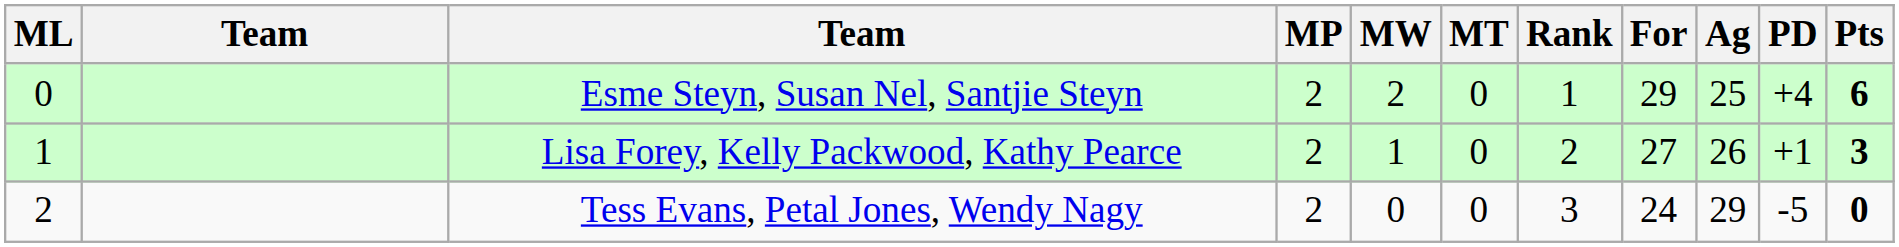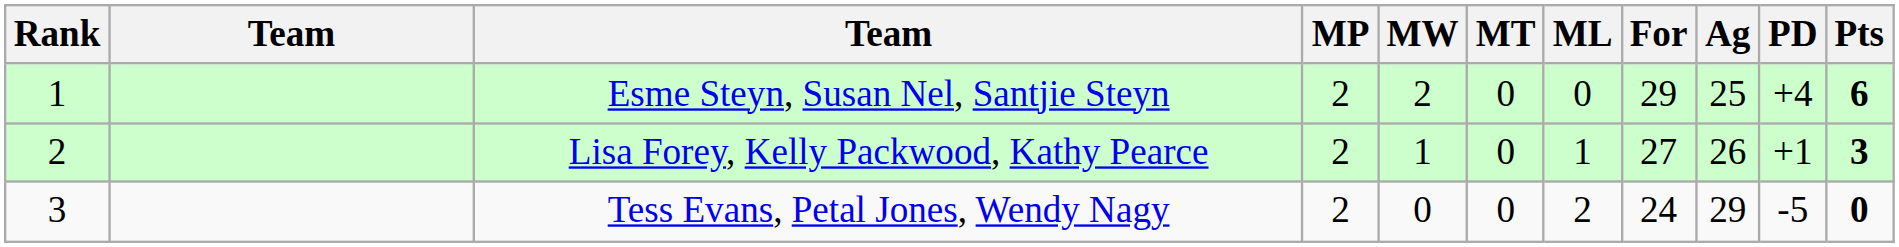 <table class=wikitable style="text-align:center">
 <tr>
-<th width=20>ML</th>
+<th width=20>Rank</th>
 <th width=150>Team</th>
 <th width=350>Team</th>
 <th width=20>MP</th>
 <th width=20>MW</th>
 <th width=20>MT</th>
-<th width=20>Rank</th>
+<th width=20>ML</th>
 <th width=20>For</th>
 <th width=20>Ag</th>
 <th width=20>PD</th>
 <th width=20>Pts</th>
 </tr>
 <tr bgcolor="#ccffcc">
-<td>0</td>
+<td>1</td>
 <td align=left><strong></strong></td>
 <td><a href='#'>Esme Steyn</a>, <a href='#'>Susan Nel</a>, <a href='#'>Santjie Steyn</a></td>
 <td>2</td>
 <td>2</td>
 <td>0</td>
-<td>1</td>
+<td>0</td>
 <td>29</td>
 <td>25</td>
 <td>+4</td>
 <td><strong>6</strong></td>
 </tr>
 <tr bgcolor="#ccffcc">
-<td>1</td>
+<td>2</td>
 <td align=left><strong></strong></td>
 <td><a href='#'>Lisa Forey</a>, <a href='#'>Kelly Packwood</a>, <a href='#'>Kathy Pearce</a></td>
 <td>2</td>
 <td>1</td>
 <td>0</td>
-<td>2</td>
+<td>1</td>
 <td>27</td>
 <td>26</td>
 <td>+1</td>
 <td><strong>3</strong></td>
 </tr>
 <tr>
-<td>2</td>
+<td>3</td>
 <td align=left></td>
 <td><a href='#'>Tess Evans</a>, <a href='#'>Petal Jones</a>, <a href='#'>Wendy Nagy</a></td>
 <td>2</td>
 <td>0</td>
 <td>0</td>
-<td>3</td>
+<td>2</td>
 <td>24</td>
 <td>29</td>
 <td>-5</td>
 <td><strong>0</strong></td>
 </tr>
 </table>
